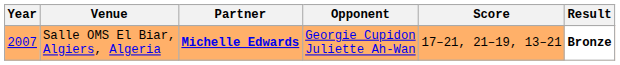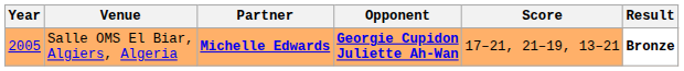 <table class="sortable wikitable" style="font-size: 90%;">
 <tr>
 <th>Year</th>
 <th>Venue</th>
 <th>Partner</th>
 <th>Opponent</th>
 <th>Score</th>
 <th>Result</th>
 </tr>
 <tr>
 </tr>
 <tr style="background:#FFB069">
-<td align="center"><a href='#'>2007</a></td>
+<td align="center"><a href='#'>2005</a></td>
 <td align="left">Salle OMS El Biar,<br><a href='#'>Algiers</a>, <a href='#'>Algeria</a></td>
 <td align="left"><strong> <a href='#'>Michelle Edwards</a></strong></td>
-<td align="left"> <a href='#'>Georgie Cupidon</a><br> <a href='#'>Juliette Ah-Wan</a></td>
+<td align="left"><strong> <a href='#'>Georgie Cupidon</a><br> <a href='#'>Juliette Ah-Wan</a></strong></td>
 <td align="left">17–21, 21–19, 13–21</td>
 <td style="text-align:left; background:white"> <strong>Bronze</strong></td>
 </tr>
 </table>
